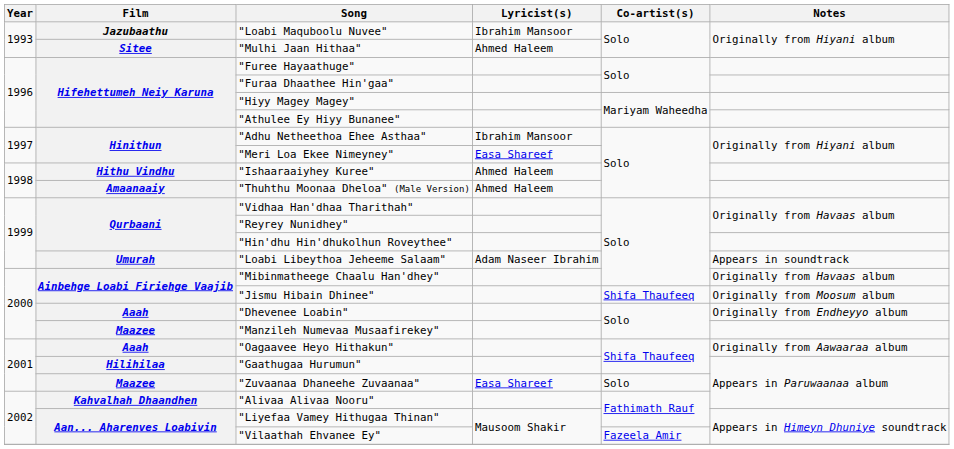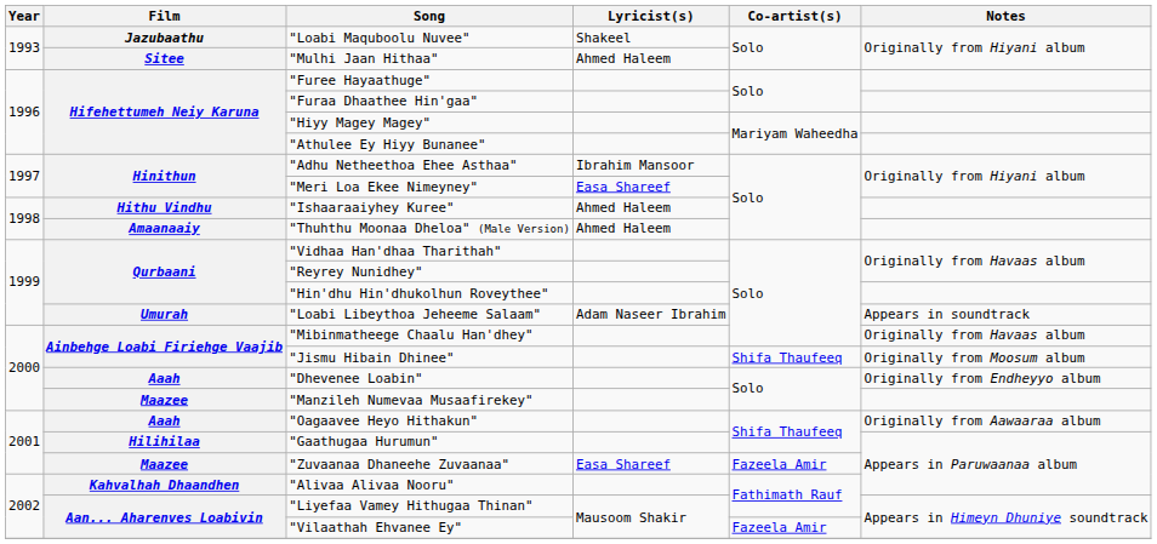 <table class="wikitable plainrowheaders">
 <tr>
 <th scope="col">Year</th>
 <th scope="col">Film</th>
 <th scope="col">Song</th>
 <th scope="col">Lyricist(s)</th>
 <th scope="col">Co-artist(s)</th>
 <th scope="col">Notes</th>
 </tr>
 <tr>
 <td rowspan="2">1993</td>
 <th scope="row"><em>Jazubaathu</em></th>
 <td>"Loabi Maquboolu Nuvee"</td>
-<td>Ibrahim Mansoor</td>
+<td>Shakeel</td>
 <td rowspan="2">Solo</td>
 <td rowspan="2">Originally from <em>Hiyani</em> album</td>
 </tr>
 <tr>
 <th scope="row"><em><a href='#'>Sitee</a></em></th>
 <td>"Mulhi Jaan Hithaa"</td>
 <td>Ahmed Haleem</td>
 </tr>
 <tr>
 <td rowspan="4">1996</td>
 <th scope="row" rowspan="4"><em><a href='#'>Hifehettumeh Neiy Karuna</a></em></th>
 <td>"Furee Hayaathuge"</td>
 <td></td>
 <td rowspan="2">Solo</td>
 <td></td>
 </tr>
 <tr>
 <td>"Furaa Dhaathee Hin'gaa"</td>
 <td></td>
 <td></td>
 </tr>
 <tr>
 <td>"Hiyy Magey Magey"</td>
 <td></td>
 <td rowspan="2">Mariyam Waheedha</td>
 <td></td>
 </tr>
 <tr>
 <td>"Athulee Ey Hiyy Bunanee"</td>
 <td></td>
 <td></td>
 </tr>
 <tr>
 <td rowspan="2">1997</td>
 <th scope="row" rowspan="2"><em><a href='#'>Hinithun</a></em></th>
 <td>"Adhu Netheethoa Ehee Asthaa"</td>
 <td>Ibrahim Mansoor</td>
 <td rowspan="4">Solo</td>
 <td rowspan="2">Originally from <em>Hiyani</em> album</td>
 </tr>
 <tr>
 <td>"Meri Loa Ekee Nimeyney"</td>
 <td><a href='#'>Easa Shareef</a></td>
 </tr>
 <tr>
 <td rowspan="2">1998</td>
 <th scope="row"><em><a href='#'>Hithu Vindhu</a></em></th>
 <td>"Ishaaraaiyhey Kuree"</td>
 <td>Ahmed Haleem</td>
 <td></td>
 </tr>
 <tr>
 <th scope="row"><em><a href='#'>Amaanaaiy</a></em></th>
 <td>"Thuhthu Moonaa Dheloa" <small>(Male Version)</small></td>
 <td>Ahmed Haleem</td>
 <td></td>
 </tr>
 <tr>
 <td rowspan="4">1999</td>
 <th scope="row" rowspan="3"><a href='#'><em>Qurbaani</em></a></th>
 <td>"Vidhaa Han'dhaa Tharithah"</td>
 <td></td>
 <td rowspan="5">Solo</td>
 <td rowspan="2">Originally from <em>Havaas</em> album</td>
 </tr>
 <tr>
 <td>"Reyrey Nunidhey"</td>
 <td></td>
 </tr>
 <tr>
 <td>"Hin'dhu Hin'dhukolhun Roveythee"</td>
 <td></td>
 <td></td>
 </tr>
 <tr>
 <th scope="row"><em><a href='#'>Umurah</a></em></th>
 <td>"Loabi Libeythoa Jeheeme Salaam"</td>
 <td>Adam Naseer Ibrahim</td>
 <td>Appears in soundtrack</td>
 </tr>
 <tr>
 <td rowspan="4">2000</td>
 <th scope="row" rowspan="2"><em><a href='#'>Ainbehge Loabi Firiehge Vaajib</a></em></th>
 <td>"Mibinmatheege Chaalu Han'dhey"</td>
 <td></td>
 <td>Originally from <em>Havaas</em> album</td>
 </tr>
 <tr>
 <td>"Jismu Hibain Dhinee"</td>
 <td></td>
 <td><a href='#'>Shifa Thaufeeq</a></td>
 <td>Originally from <em>Moosum</em> album</td>
 </tr>
 <tr>
 <th scope="row"><a href='#'><em>Aaah</em></a></th>
 <td>"Dhevenee Loabin"</td>
 <td></td>
 <td rowspan="2">Solo</td>
 <td>Originally from <em>Endheyyo</em> album</td>
 </tr>
 <tr>
 <th scope="row"><em><a href='#'>Maazee</a></em></th>
 <td>"Manzileh Numevaa Musaafirekey"</td>
 <td></td>
 <td></td>
 </tr>
 <tr>
 <td rowspan="3">2001</td>
 <th scope="row"><a href='#'><em>Aaah</em></a></th>
 <td>"Oagaavee Heyo Hithakun"</td>
 <td></td>
 <td rowspan="2"><a href='#'>Shifa Thaufeeq</a></td>
 <td>Originally from <em>Aawaaraa</em> album</td>
 </tr>
 <tr>
 <th scope="row"><em><a href='#'>Hilihilaa</a></em></th>
 <td>"Gaathugaa Hurumun"</td>
 <td></td>
 <td rowspan="3">Appears in <em>Paruwaanaa</em> album</td>
 </tr>
 <tr>
 <th scope="row"><em><a href='#'>Maazee</a></em></th>
 <td>"Zuvaanaa Dhaneehe Zuvaanaa"</td>
 <td><a href='#'>Easa Shareef</a></td>
-<td>Solo</td>
+<td><a href='#'>Fazeela Amir</a></td>
 </tr>
 <tr>
 <td rowspan="3">2002</td>
 <th scope="row"><em><a href='#'>Kahvalhah Dhaandhen</a></em></th>
 <td>"Alivaa Alivaa Nooru"</td>
 <td></td>
 <td rowspan="2"><a href='#'>Fathimath Rauf</a></td>
 </tr>
 <tr>
 <th scope="row" rowspan="2"><em><a href='#'>Aan... Aharenves Loabivin</a></em></th>
 <td>"Liyefaa Vamey Hithugaa Thinan"</td>
 <td rowspan="2">Mausoom Shakir</td>
 <td rowspan="2">Appears in <em><a href='#'>Himeyn Dhuniye</a></em> soundtrack</td>
 </tr>
 <tr>
 <td>"Vilaathah Ehvanee Ey"</td>
 <td><a href='#'>Fazeela Amir</a></td>
 </tr>
 <tr>
 </tr>
 </table>
